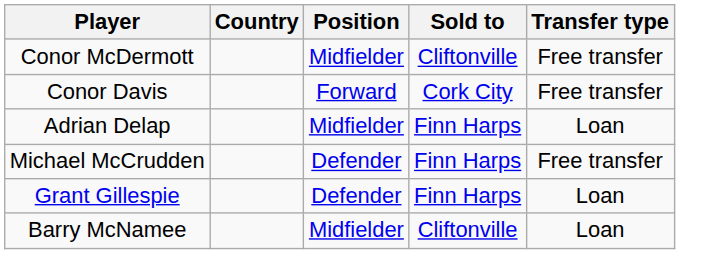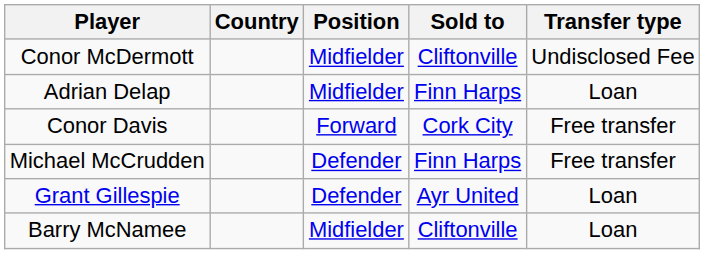 <table class="wikitable" style="text-align:center">
 <tr>
 <th>Player</th>
 <th>Country</th>
 <th>Position</th>
 <th>Sold to</th>
 <th>Transfer type</th>
 </tr>
 <tr>
 <td>Conor McDermott</td>
 <td></td>
 <td><a href='#'>Midfielder</a></td>
 <td> <a href='#'>Cliftonville</a></td>
-<td>Free transfer</td>
+<td>Undisclosed Fee</td>
+</tr>
+<tr>
+<td>Adrian Delap</td>
+<td></td>
+<td><a href='#'>Midfielder</a></td>
+<td> <a href='#'>Finn Harps</a></td>
+<td>Loan</td>
 </tr>
 <tr>
 <td>Conor Davis</td>
 <td></td>
 <td><a href='#'>Forward</a></td>
 <td> <a href='#'>Cork City</a></td>
 <td>Free transfer</td>
-</tr>
-<tr>
-<td>Adrian Delap</td>
-<td></td>
-<td><a href='#'>Midfielder</a></td>
-<td> <a href='#'>Finn Harps</a></td>
-<td>Loan</td>
 </tr>
 <tr>
 <td>Michael McCrudden</td>
 <td></td>
 <td><a href='#'>Defender</a></td>
 <td> <a href='#'>Finn Harps</a></td>
 <td>Free transfer</td>
 </tr>
 <tr>
 <td><a href='#'>Grant Gillespie</a></td>
 <td></td>
 <td><a href='#'>Defender</a></td>
-<td> <a href='#'>Finn Harps</a></td>
+<td> <a href='#'>Ayr United</a></td>
 <td>Loan</td>
 </tr>
 <tr>
 <td>Barry McNamee</td>
 <td></td>
 <td><a href='#'>Midfielder</a></td>
 <td> <a href='#'>Cliftonville</a></td>
 <td>Loan</td>
 </tr>
 </table>
